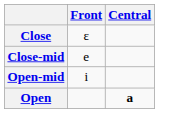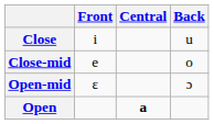 <table class="wikitable" style=text-align:center>
 <tr>
 <th></th>
 <th><a href='#'>Front</a></th>
 <th><a href='#'>Central</a></th>
+<th><a href='#'>Back</a></th>
 </tr>
 <tr>
 <th><a href='#'>Close</a></th>
-<td>ɛ</td>
+<td>i</td>
 <td></td>
+<td>u</td>
 </tr>
 <tr>
 <th><a href='#'>Close-mid</a></th>
 <td>e</td>
 <td></td>
+<td>o</td>
 </tr>
 <tr>
 <th><a href='#'>Open-mid</a></th>
-<td>i</td>
+<td>ɛ</td>
 <td></td>
+<td>ɔ</td>
 </tr>
 <tr>
 <th><a href='#'>Open</a></th>
 <td></td>
 <td><strong>a</strong></td>
+<td></td>
 </tr>
 </table>
